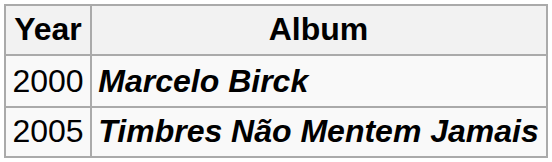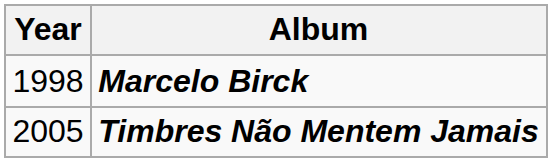 <table class="wikitable">
 <tr>
 <th>Year</th>
 <th>Album</th>
 </tr>
 <tr>
-<td>2000</td>
+<td>1998</td>
 <td><strong><em>Marcelo Birck</em></strong></td>
 </tr>
 <tr>
 <td>2005</td>
 <td><strong><em>Timbres Não Mentem Jamais</em></strong></td>
 </tr>
 <tr>
 </tr>
 </table>
